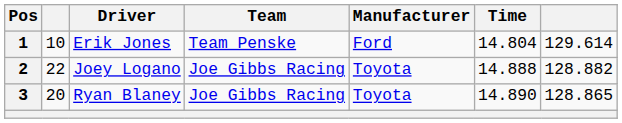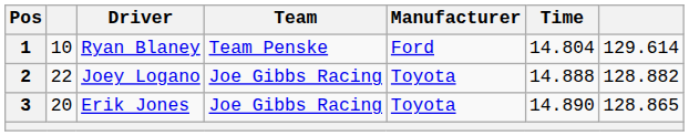 <table class="wikitable" style="font-size:95%">
 <tr>
 <th>Pos</th>
 <th></th>
 <th>Driver</th>
 <th>Team</th>
 <th>Manufacturer</th>
 <th>Time</th>
 <th></th>
 </tr>
 <tr>
 <th>1</th>
 <td>10</td>
-<td><a href='#'>Erik Jones</a></td>
+<td><a href='#'>Ryan Blaney</a></td>
 <td><a href='#'>Team Penske</a></td>
 <td><a href='#'>Ford</a></td>
 <td>14.804</td>
 <td>129.614</td>
 </tr>
 <tr>
 <th>2</th>
 <td>22</td>
 <td><a href='#'>Joey Logano</a></td>
 <td><a href='#'>Joe Gibbs Racing</a></td>
 <td><a href='#'>Toyota</a></td>
 <td>14.888</td>
 <td>128.882</td>
 </tr>
 <tr>
 <th>3</th>
 <td>20</td>
-<td><a href='#'>Ryan Blaney</a></td>
+<td><a href='#'>Erik Jones</a></td>
 <td><a href='#'>Joe Gibbs Racing</a></td>
 <td><a href='#'>Toyota</a></td>
 <td>14.890</td>
 <td>128.865</td>
 </tr>
 <tr>
 <th colspan="7"></th>
 </tr>
 </table>
